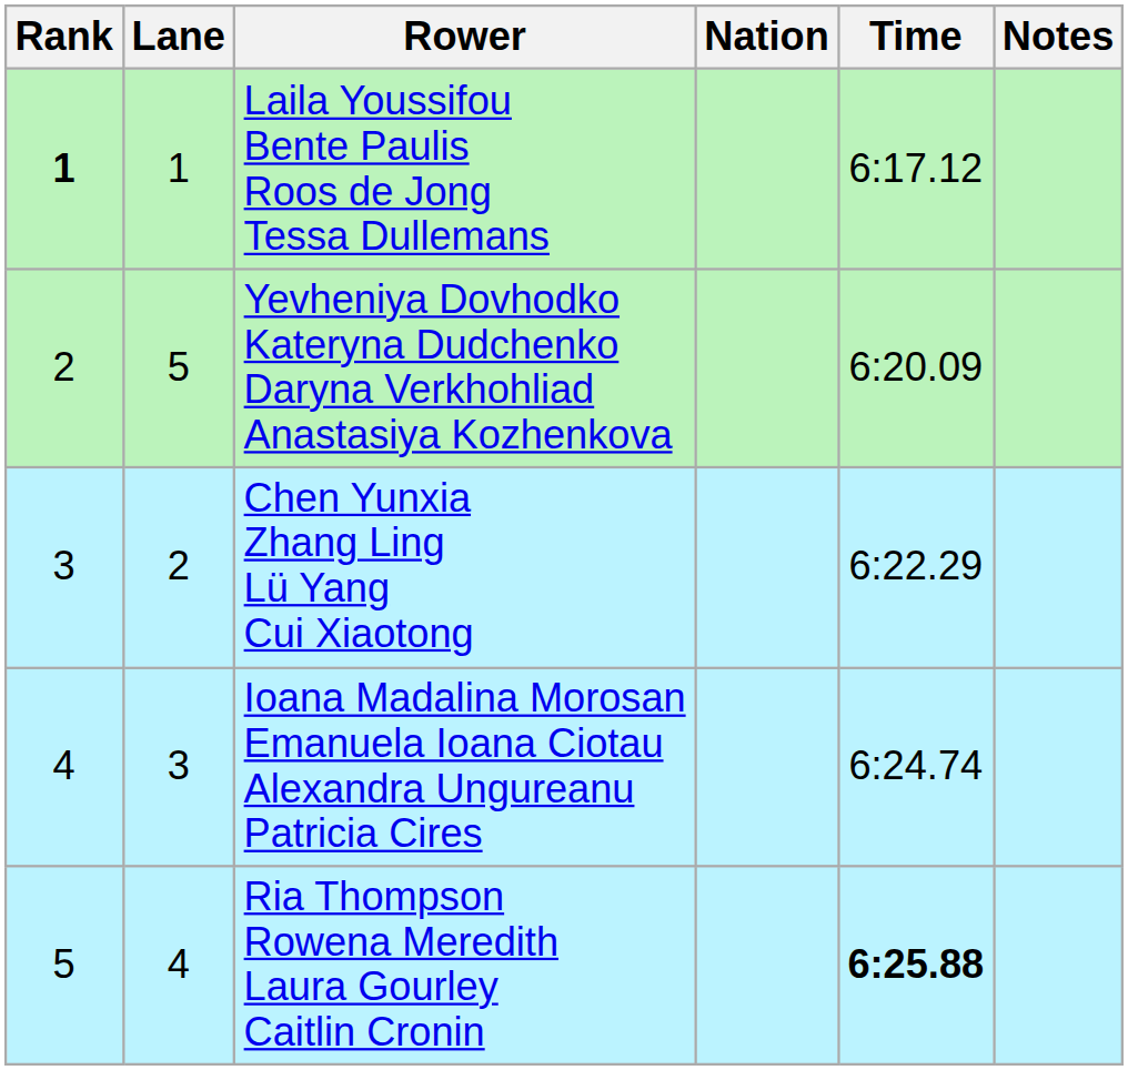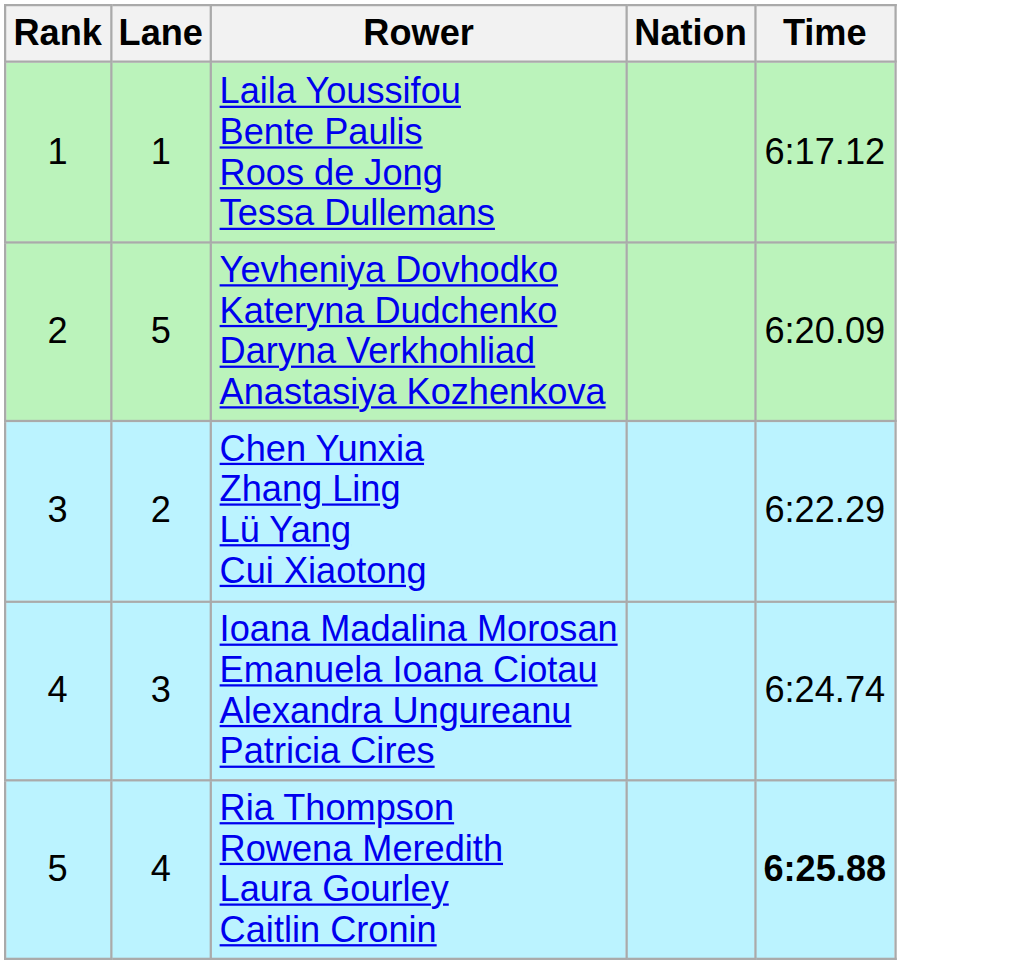 <table class="wikitable sortable" style="text-align:center">
 <tr>
 <th>Rank</th>
 <th>Lane</th>
 <th>Rower</th>
 <th>Nation</th>
 <th>Time</th>
-<th>Notes</th>
 </tr>
 <tr bgcolor=bbf3bb>
-<td><strong>1</strong></td>
+<td>1</td>
 <td>1</td>
 <td align=left><a href='#'>Laila Youssifou</a><br><a href='#'>Bente Paulis</a><br><a href='#'>Roos de Jong</a><br><a href='#'>Tessa Dullemans</a></td>
 <td align=left></td>
 <td>6:17.12</td>
-<td></td>
 </tr>
 <tr bgcolor=bbf3bb>
 <td>2</td>
 <td>5</td>
 <td align=left><a href='#'>Yevheniya Dovhodko</a><br><a href='#'>Kateryna Dudchenko</a><br><a href='#'>Daryna Verkhohliad</a><br><a href='#'>Anastasiya Kozhenkova</a></td>
 <td align=left></td>
 <td>6:20.09</td>
-<td></td>
 </tr>
 <tr bgcolor=bbf3ff>
 <td>3</td>
 <td>2</td>
 <td align=left><a href='#'>Chen Yunxia</a><br><a href='#'>Zhang Ling</a><br><a href='#'>Lü Yang</a><br><a href='#'>Cui Xiaotong</a></td>
 <td align=left></td>
 <td>6:22.29</td>
-<td></td>
 </tr>
 <tr bgcolor=bbf3ff>
 <td>4</td>
 <td>3</td>
 <td align=left><a href='#'>Ioana Madalina Morosan</a><br><a href='#'>Emanuela Ioana Ciotau</a><br><a href='#'>Alexandra Ungureanu</a><br><a href='#'>Patricia Cires</a></td>
 <td align=left></td>
 <td>6:24.74</td>
-<td></td>
 </tr>
 <tr bgcolor=bbf3ff>
 <td>5</td>
 <td>4</td>
 <td align=left><a href='#'>Ria Thompson</a><br><a href='#'>Rowena Meredith</a><br><a href='#'>Laura Gourley</a><br><a href='#'>Caitlin Cronin</a></td>
 <td align=left></td>
 <td><strong>6:25.88</strong></td>
-<td></td>
 </tr>
 </table>
